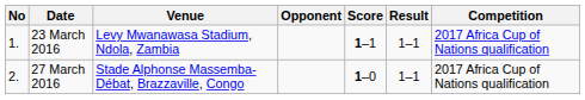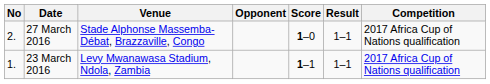 <table class="wikitable" style="font-size:85%;">
 <tr>
 <th>No</th>
 <th>Date</th>
 <th>Venue</th>
 <th>Opponent</th>
 <th>Score</th>
 <th>Result</th>
 <th>Competition</th>
 </tr>
 <tr>
+<td>2.</td>
+<td>27 March 2016</td>
+<td><a href='#'>Stade Alphonse Massemba-Débat</a>, <a href='#'>Brazzaville</a>, <a href='#'>Congo</a></td>
+<td></td>
+<td align=center><strong>1</strong>–0</td>
+<td align=center>1–1</td>
+<td>2017 Africa Cup of Nations qualification</td>
+</tr>
+<tr>
 <td>1.</td>
 <td>23 March 2016</td>
 <td><a href='#'>Levy Mwanawasa Stadium</a>, <a href='#'>Ndola</a>, <a href='#'>Zambia</a></td>
 <td></td>
 <td align=center><strong>1</strong>–1</td>
 <td align=center>1–1</td>
 <td><a href='#'>2017 Africa Cup of Nations qualification</a></td>
 </tr>
-<tr>
-<td>2.</td>
-<td>27 March 2016</td>
-<td><a href='#'>Stade Alphonse Massemba-Débat</a>, <a href='#'>Brazzaville</a>, <a href='#'>Congo</a></td>
-<td></td>
-<td align=center><strong>1</strong>–0</td>
-<td align=center>1–1</td>
-<td>2017 Africa Cup of Nations qualification</td>
-</tr>
 </table>
